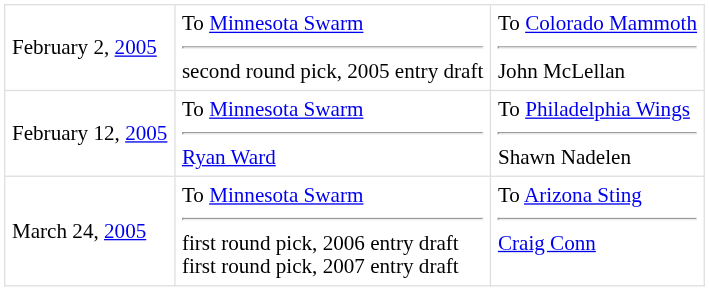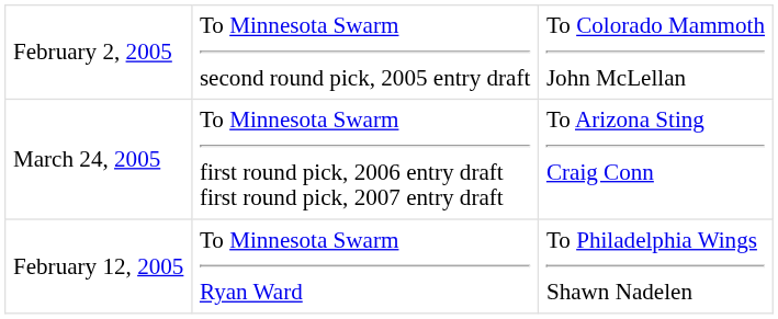 <table border=1 style="border-collapse:collapse" bordercolor="#DFDFDF"  cellpadding="5">
 <tr>
 <td>February 2, <a href='#'>2005</a><br></td>
 <td valign="top">To <a href='#'>Minnesota Swarm</a> <hr> second round pick, 2005 entry draft</td>
 <td valign="top">To <a href='#'>Colorado Mammoth</a> <hr>John McLellan</td>
 </tr>
 <tr>
+<td>March 24, <a href='#'>2005</a><br></td>
+<td valign="top">To <a href='#'>Minnesota Swarm</a> <hr>first round pick, 2006 entry draft<br>first round pick, 2007 entry draft</td>
+<td valign="top">To <a href='#'>Arizona Sting</a> <hr> <a href='#'>Craig Conn</a></td>
+</tr>
+<tr>
 <td>February 12, <a href='#'>2005</a><br></td>
 <td valign="top">To <a href='#'>Minnesota Swarm</a> <hr> <a href='#'>Ryan Ward</a></td>
 <td valign="top">To <a href='#'>Philadelphia Wings</a> <hr>Shawn Nadelen</td>
 </tr>
-<tr>
-<td>March 24, <a href='#'>2005</a><br></td>
-<td valign="top">To <a href='#'>Minnesota Swarm</a> <hr>first round pick, 2006 entry draft<br>first round pick, 2007 entry draft</td>
-<td valign="top">To <a href='#'>Arizona Sting</a> <hr> <a href='#'>Craig Conn</a></td>
-</tr>
 </table>
